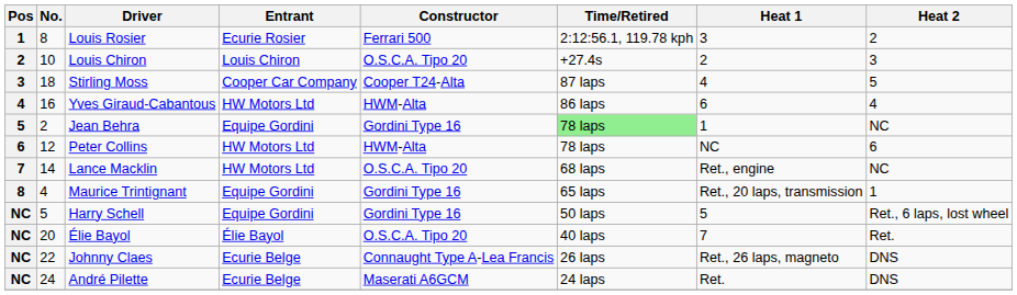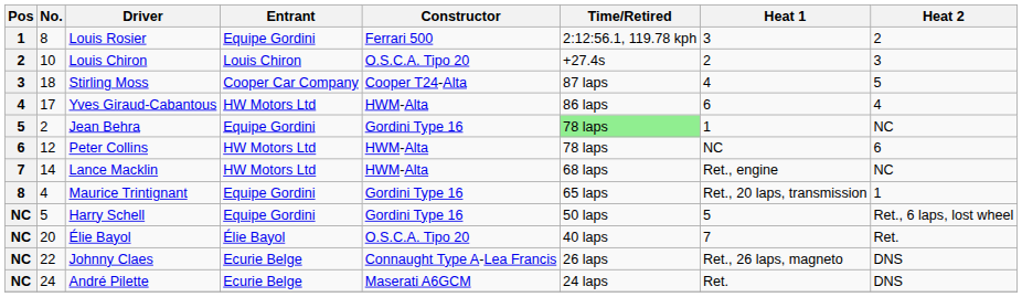 <table class="wikitable sortable" style="font-size: 95%;">
 <tr>
 <th>Pos</th>
 <th>No.</th>
 <th>Driver</th>
 <th>Entrant</th>
 <th>Constructor</th>
 <th>Time/Retired</th>
 <th>Heat 1</th>
 <th>Heat 2</th>
 </tr>
 <tr>
 <th>1</th>
 <td>8</td>
 <td> <a href='#'>Louis Rosier</a></td>
-<td><a href='#'>Ecurie Rosier</a></td>
+<td><a href='#'>Equipe Gordini</a></td>
 <td><a href='#'>Ferrari 500</a></td>
 <td>2:12:56.1, 119.78 kph</td>
 <td>3</td>
 <td>2</td>
 </tr>
 <tr>
 <th>2</th>
 <td>10</td>
 <td> <a href='#'>Louis Chiron</a></td>
 <td><a href='#'>Louis Chiron</a></td>
 <td><a href='#'>O.S.C.A. Tipo 20</a></td>
 <td>+27.4s</td>
 <td>2</td>
 <td>3</td>
 </tr>
 <tr>
 <th>3</th>
 <td>18</td>
 <td> <a href='#'>Stirling Moss</a></td>
 <td><a href='#'>Cooper Car Company</a></td>
 <td><a href='#'>Cooper T24</a>-<a href='#'>Alta</a></td>
 <td>87 laps</td>
 <td>4</td>
 <td>5</td>
 </tr>
 <tr>
 <th>4</th>
-<td>16</td>
+<td>17</td>
 <td> <a href='#'>Yves Giraud-Cabantous</a></td>
 <td><a href='#'>HW Motors Ltd</a></td>
 <td><a href='#'>HWM</a>-<a href='#'>Alta</a></td>
 <td>86 laps</td>
 <td>6</td>
 <td>4</td>
 </tr>
 <tr>
 <th>5</th>
 <td>2</td>
 <td> <a href='#'>Jean Behra</a></td>
 <td><a href='#'>Equipe Gordini</a></td>
 <td><a href='#'>Gordini Type 16</a></td>
 <td style="background: lightgreen;">78 laps</td>
 <td>1</td>
 <td>NC</td>
 </tr>
 <tr>
 <th>6</th>
 <td>12</td>
 <td> <a href='#'>Peter Collins</a></td>
 <td><a href='#'>HW Motors Ltd</a></td>
 <td><a href='#'>HWM</a>-<a href='#'>Alta</a></td>
 <td>78 laps</td>
 <td>NC</td>
 <td>6</td>
 </tr>
 <tr>
 <th>7</th>
 <td>14</td>
 <td> <a href='#'>Lance Macklin</a></td>
 <td><a href='#'>HW Motors Ltd</a></td>
-<td><a href='#'>O.S.C.A. Tipo 20</a></td>
+<td><a href='#'>HWM</a>-<a href='#'>Alta</a></td>
 <td>68 laps</td>
 <td>Ret., engine</td>
 <td>NC</td>
 </tr>
 <tr>
 <th>8</th>
 <td>4</td>
 <td> <a href='#'>Maurice Trintignant</a></td>
 <td><a href='#'>Equipe Gordini</a></td>
 <td><a href='#'>Gordini Type 16</a></td>
 <td>65 laps</td>
 <td>Ret., 20 laps, transmission</td>
 <td>1</td>
 </tr>
 <tr>
 <th>NC</th>
 <td>5</td>
 <td> <a href='#'>Harry Schell</a></td>
 <td><a href='#'>Equipe Gordini</a></td>
 <td><a href='#'>Gordini Type 16</a></td>
 <td>50 laps</td>
 <td>5</td>
 <td>Ret., 6 laps, lost wheel</td>
 </tr>
 <tr>
 <th>NC</th>
 <td>20</td>
 <td> <a href='#'>Élie Bayol</a></td>
 <td><a href='#'>Élie Bayol</a></td>
 <td><a href='#'>O.S.C.A. Tipo 20</a></td>
 <td>40 laps</td>
 <td>7</td>
 <td>Ret.</td>
 </tr>
 <tr>
 <th>NC</th>
 <td>22</td>
 <td> <a href='#'>Johnny Claes</a></td>
 <td><a href='#'>Ecurie Belge</a></td>
 <td><a href='#'>Connaught Type A</a>-<a href='#'>Lea Francis</a></td>
 <td>26 laps</td>
 <td>Ret., 26 laps, magneto</td>
 <td>DNS</td>
 </tr>
 <tr>
 <th>NC</th>
 <td>24</td>
 <td> <a href='#'>André Pilette</a></td>
 <td><a href='#'>Ecurie Belge</a></td>
 <td><a href='#'>Maserati A6GCM</a></td>
 <td>24 laps</td>
 <td>Ret.</td>
 <td>DNS</td>
 </tr>
 <tr>
 </tr>
 </table>
